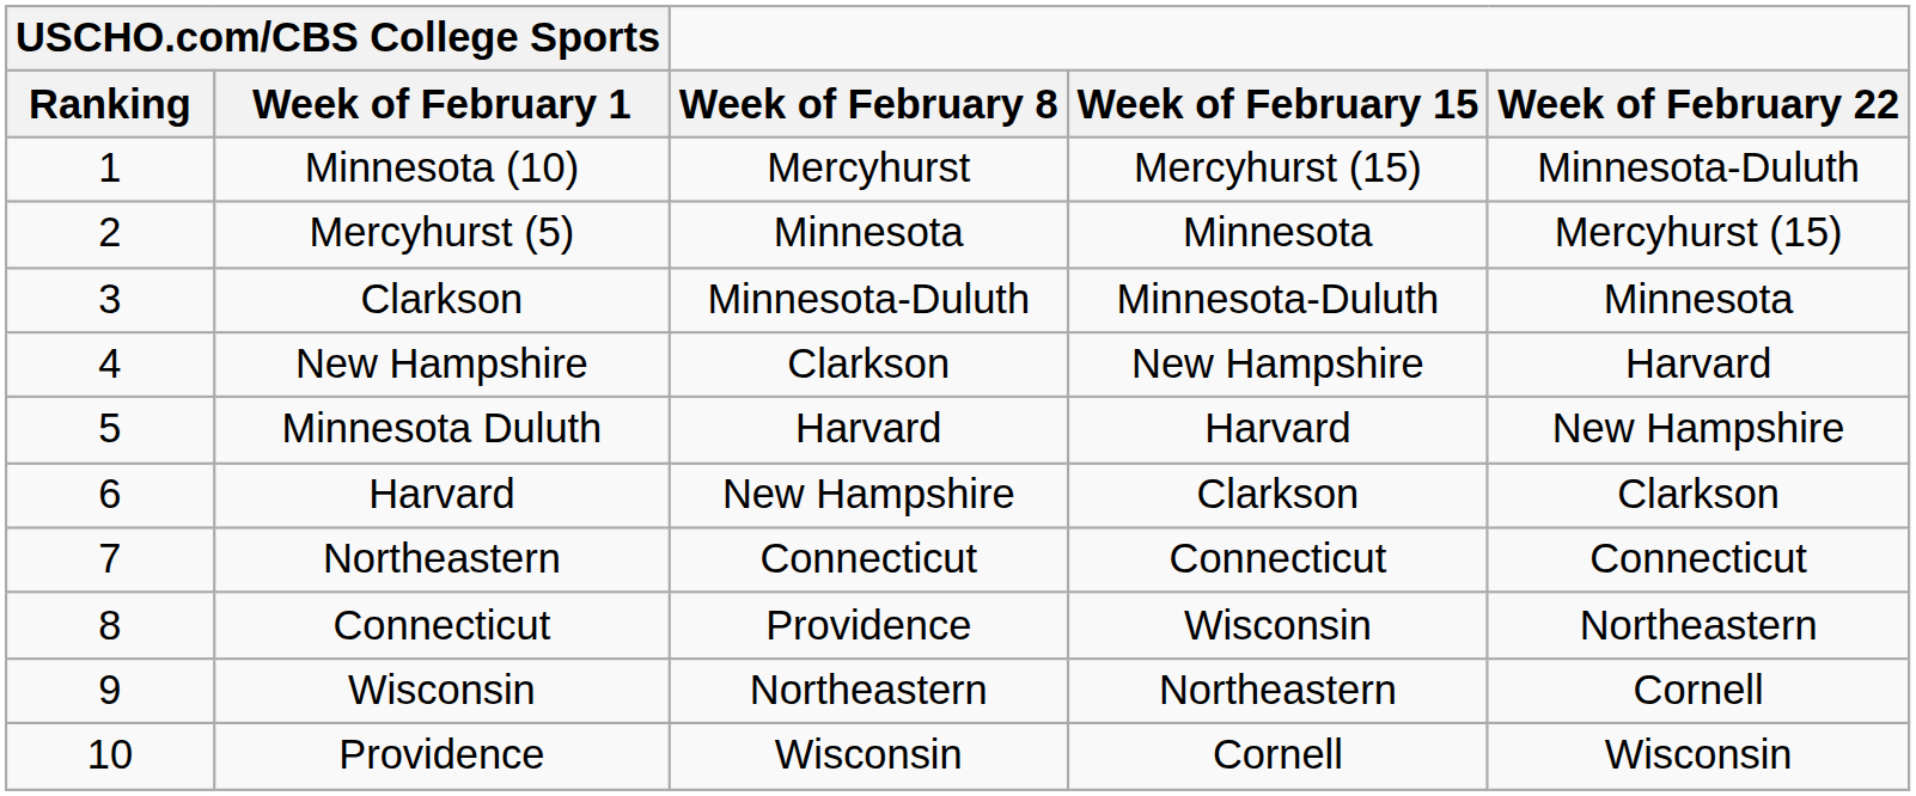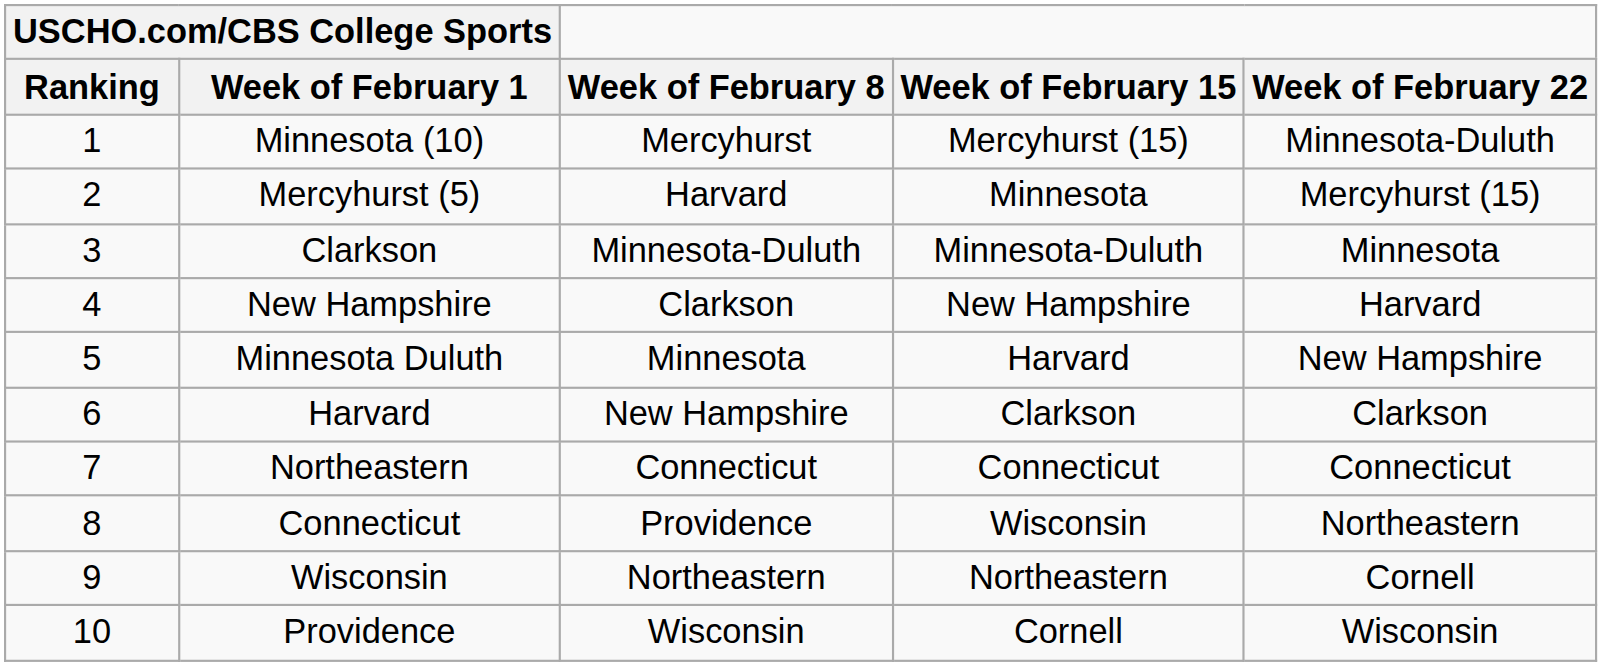 <table class="wikitable" style="text-align:center;">
 <tr>
 <th colspan=2><strong>USCHO.com/CBS College Sports</strong></th>
 </tr>
 <tr>
 <th>Ranking</th>
 <th>Week of February 1</th>
 <th>Week of February 8</th>
 <th>Week of February 15</th>
 <th>Week of February 22</th>
 </tr>
 <tr>
 <td>1</td>
 <td>Minnesota (10)</td>
 <td>Mercyhurst</td>
 <td>Mercyhurst (15)</td>
 <td>Minnesota-Duluth</td>
 </tr>
 <tr>
 <td>2</td>
 <td>Mercyhurst (5)</td>
-<td>Minnesota</td>
+<td>Harvard</td>
 <td>Minnesota</td>
 <td>Mercyhurst (15)</td>
 </tr>
 <tr>
 <td>3</td>
 <td>Clarkson</td>
 <td>Minnesota-Duluth</td>
 <td>Minnesota-Duluth</td>
 <td>Minnesota</td>
 </tr>
 <tr>
 <td>4</td>
 <td>New Hampshire</td>
 <td>Clarkson</td>
 <td>New Hampshire</td>
 <td>Harvard</td>
 </tr>
 <tr>
 <td>5</td>
 <td>Minnesota Duluth</td>
-<td>Harvard</td>
+<td>Minnesota</td>
 <td>Harvard</td>
 <td>New Hampshire</td>
 </tr>
 <tr>
 <td>6</td>
 <td>Harvard</td>
 <td>New Hampshire</td>
 <td>Clarkson</td>
 <td>Clarkson</td>
 </tr>
 <tr>
 <td>7</td>
 <td>Northeastern</td>
 <td>Connecticut</td>
 <td>Connecticut</td>
 <td>Connecticut</td>
 </tr>
 <tr>
 <td>8</td>
 <td>Connecticut</td>
 <td>Providence</td>
 <td>Wisconsin</td>
 <td>Northeastern</td>
 </tr>
 <tr>
 <td>9</td>
 <td>Wisconsin</td>
 <td>Northeastern</td>
 <td>Northeastern</td>
 <td>Cornell</td>
 </tr>
 <tr>
 <td>10</td>
 <td>Providence</td>
 <td>Wisconsin</td>
 <td>Cornell</td>
 <td>Wisconsin</td>
 </tr>
 </table>
